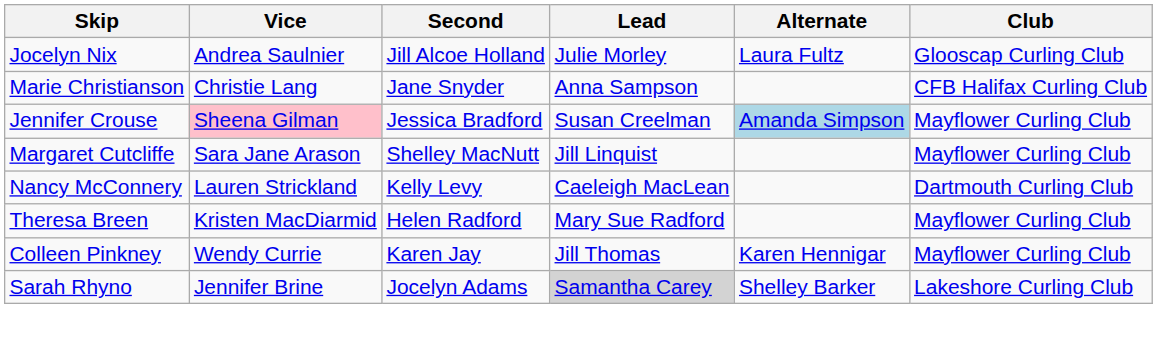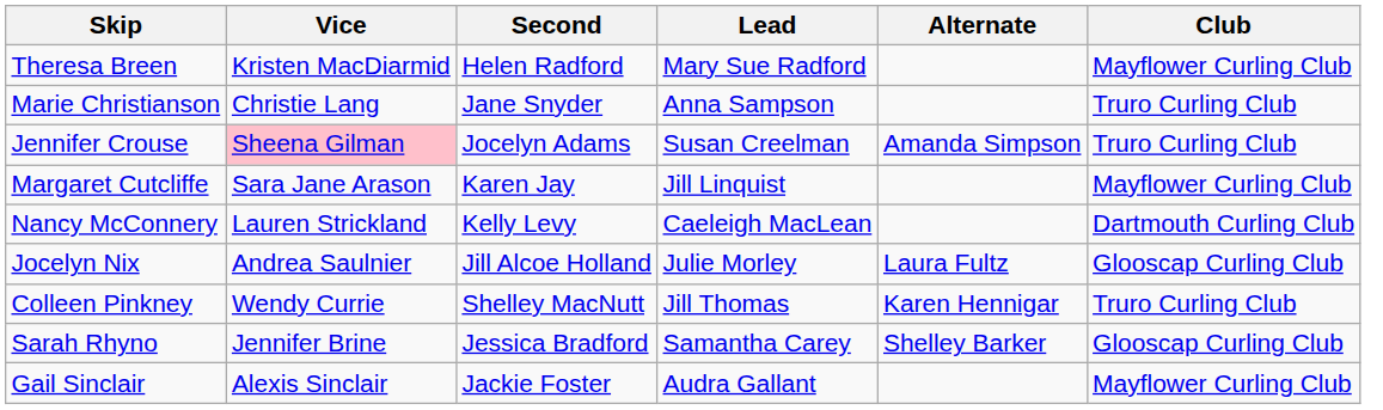 <table class="wikitable" border="1">
 <tr>
 <th>Skip</th>
 <th>Vice</th>
 <th>Second</th>
 <th>Lead</th>
 <th>Alternate</th>
 <th>Club</th>
 </tr>
 <tr>
-<td><a href='#'>Jocelyn Nix</a></td>
-<td><a href='#'>Andrea Saulnier</a></td>
-<td><a href='#'>Jill Alcoe Holland</a></td>
-<td><a href='#'>Julie Morley</a></td>
-<td><a href='#'>Laura Fultz</a></td>
-<td><a href='#'>Glooscap Curling Club</a></td>
+<td><a href='#'>Theresa Breen</a></td>
+<td><a href='#'>Kristen MacDiarmid</a></td>
+<td><a href='#'>Helen Radford</a></td>
+<td><a href='#'>Mary Sue Radford</a></td>
+<td></td>
+<td><a href='#'>Mayflower Curling Club</a></td>
 </tr>
 <tr>
 <td><a href='#'>Marie Christianson</a></td>
 <td><a href='#'>Christie Lang</a></td>
 <td><a href='#'>Jane Snyder</a></td>
 <td><a href='#'>Anna Sampson</a></td>
 <td></td>
-<td><a href='#'>CFB Halifax Curling Club</a></td>
+<td><a href='#'>Truro Curling Club</a></td>
 </tr>
 <tr>
 <td><a href='#'>Jennifer Crouse</a></td>
 <td style="background: pink;"><a href='#'>Sheena Gilman</a></td>
-<td><a href='#'>Jessica Bradford</a></td>
+<td><a href='#'>Jocelyn Adams</a></td>
 <td><a href='#'>Susan Creelman</a></td>
-<td style="background: lightblue;"><a href='#'>Amanda Simpson</a></td>
-<td><a href='#'>Mayflower Curling Club</a></td>
+<td><a href='#'>Amanda Simpson</a></td>
+<td><a href='#'>Truro Curling Club</a></td>
 </tr>
 <tr>
 <td><a href='#'>Margaret Cutcliffe</a></td>
 <td><a href='#'>Sara Jane Arason</a></td>
-<td><a href='#'>Shelley MacNutt</a></td>
+<td><a href='#'>Karen Jay</a></td>
 <td><a href='#'>Jill Linquist</a></td>
 <td></td>
 <td><a href='#'>Mayflower Curling Club</a></td>
 </tr>
 <tr>
 <td><a href='#'>Nancy McConnery</a></td>
 <td><a href='#'>Lauren Strickland</a></td>
 <td><a href='#'>Kelly Levy</a></td>
 <td><a href='#'>Caeleigh MacLean</a></td>
 <td></td>
 <td><a href='#'>Dartmouth Curling Club</a></td>
 </tr>
 <tr>
-<td><a href='#'>Theresa Breen</a></td>
-<td><a href='#'>Kristen MacDiarmid</a></td>
-<td><a href='#'>Helen Radford</a></td>
-<td><a href='#'>Mary Sue Radford</a></td>
-<td></td>
-<td><a href='#'>Mayflower Curling Club</a></td>
+<td><a href='#'>Jocelyn Nix</a></td>
+<td><a href='#'>Andrea Saulnier</a></td>
+<td><a href='#'>Jill Alcoe Holland</a></td>
+<td><a href='#'>Julie Morley</a></td>
+<td><a href='#'>Laura Fultz</a></td>
+<td><a href='#'>Glooscap Curling Club</a></td>
 </tr>
 <tr>
 <td><a href='#'>Colleen Pinkney</a></td>
 <td><a href='#'>Wendy Currie</a></td>
-<td><a href='#'>Karen Jay</a></td>
+<td><a href='#'>Shelley MacNutt</a></td>
 <td><a href='#'>Jill Thomas</a></td>
 <td><a href='#'>Karen Hennigar</a></td>
-<td><a href='#'>Mayflower Curling Club</a></td>
+<td><a href='#'>Truro Curling Club</a></td>
 </tr>
 <tr>
 <td><a href='#'>Sarah Rhyno</a></td>
 <td><a href='#'>Jennifer Brine</a></td>
-<td><a href='#'>Jocelyn Adams</a></td>
-<td style="background: lightgrey;"><a href='#'>Samantha Carey</a></td>
+<td><a href='#'>Jessica Bradford</a></td>
+<td><a href='#'>Samantha Carey</a></td>
 <td><a href='#'>Shelley Barker</a></td>
-<td><a href='#'>Lakeshore Curling Club</a></td>
+<td><a href='#'>Glooscap Curling Club</a></td>
+</tr>
+<tr>
+<td><a href='#'>Gail Sinclair</a></td>
+<td><a href='#'>Alexis Sinclair</a></td>
+<td><a href='#'>Jackie Foster</a></td>
+<td><a href='#'>Audra Gallant</a></td>
+<td></td>
+<td><a href='#'>Mayflower Curling Club</a></td>
 </tr>
 </table>
